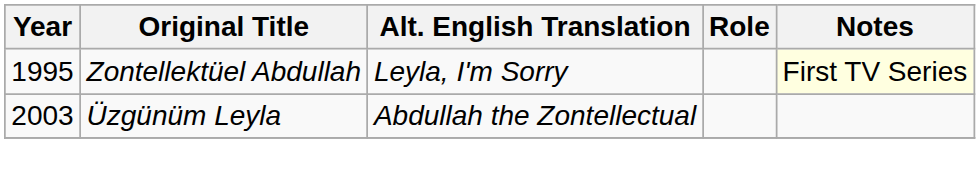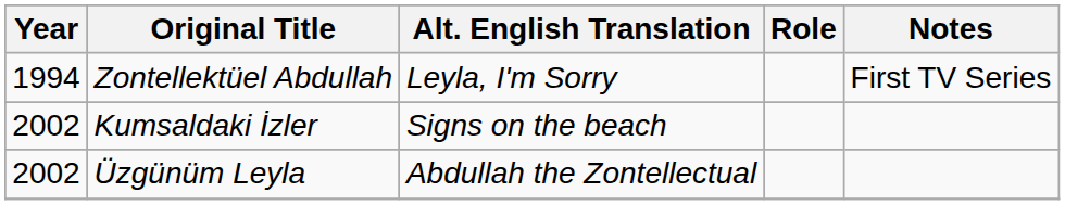 <table class="wikitable sortable">
 <tr>
 <th>Year</th>
 <th>Original Title</th>
 <th>Alt. English Translation</th>
 <th>Role</th>
 <th class="unsortable">Notes</th>
 </tr>
 <tr>
-<td>1995</td>
+<td>1994</td>
 <td><em>Zontellektüel Abdullah</em></td>
 <td><em>Leyla, I'm Sorry</em></td>
 <td></td>
-<td style="background: lightyellow;">First TV Series</td>
+<td>First TV Series</td>
 </tr>
 <tr>
-<td>2003</td>
+<td>2002</td>
+<td><em>Kumsaldaki İzler</em></td>
+<td><em>Signs on the beach</em></td>
+<td></td>
+<td></td>
+</tr>
+<tr>
+<td>2002</td>
 <td><em>Üzgünüm Leyla</em></td>
 <td><em>Abdullah the Zontellectual</em></td>
 <td></td>
 <td></td>
 </tr>
 <tr>
 </tr>
 </table>
